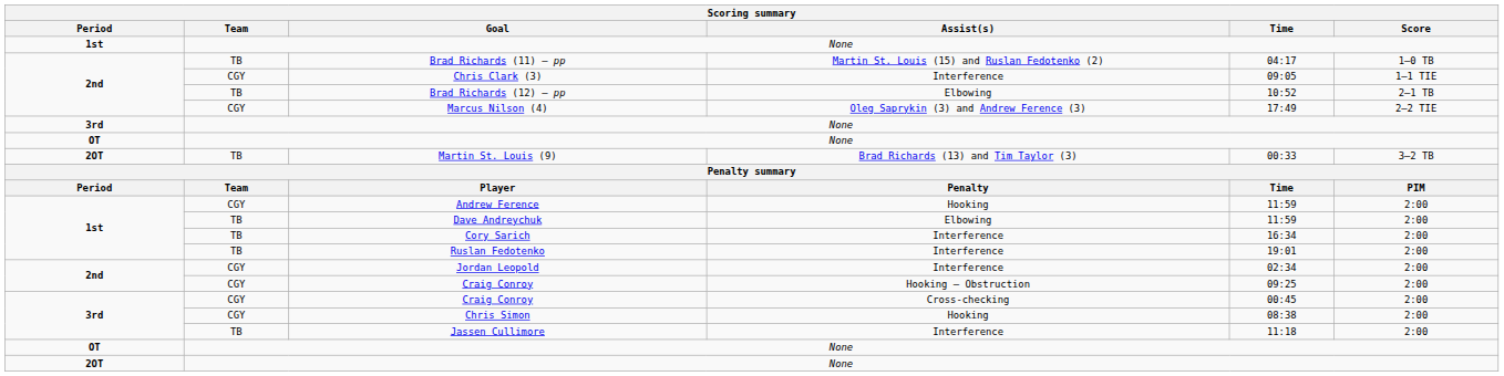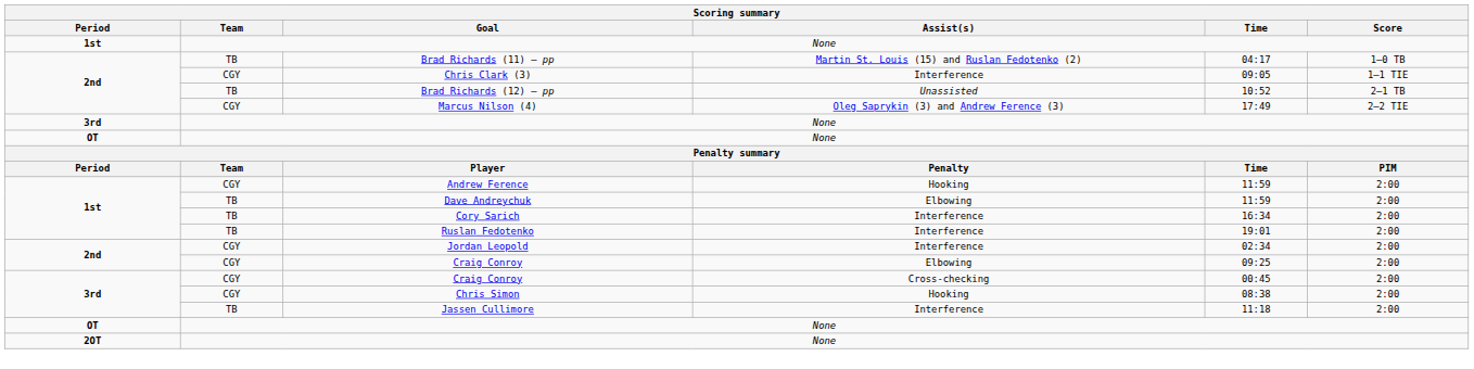 <table style="width:100%;" class="wikitable">
 <tr>
 <th colspan=6>Scoring summary</th>
 </tr>
 <tr>
 <th style="width:12%;">Period</th>
 <th style="width:7%;">Team</th>
 <th style="width:28%;">Goal</th>
 <th style="width:35%;">Assist(s)</th>
 <th style="width:7%;">Time</th>
 <th style="width:11%;">Score</th>
 </tr>
 <tr style="text-align:center;">
 <td><strong>1st</strong></td>
 <td colspan="5"><em>None</em></td>
 </tr>
 <tr>
 <td style="text-align:center;" rowspan="4"><strong>2nd</strong></td>
 <td align=center>TB</td>
 <td align=center><a href='#'>Brad Richards</a> (11) – <em>pp</em></td>
 <td align=center><a href='#'>Martin St. Louis</a> (15) and <a href='#'>Ruslan Fedotenko</a> (2)</td>
 <td align=center>04:17</td>
 <td align=center>1–0 TB</td>
 </tr>
 <tr>
 <td align=center>CGY</td>
 <td align=center><a href='#'>Chris Clark</a> (3)</td>
 <td align=center>Interference</td>
 <td align=center>09:05</td>
 <td align=center>1–1 TIE</td>
 </tr>
 <tr>
 <td align=center>TB</td>
 <td align=center><a href='#'>Brad Richards</a> (12) – <em>pp</em></td>
-<td align=center>Elbowing</td>
+<td align=center><em>Unassisted</em></td>
 <td align=center>10:52</td>
 <td align=center>2–1 TB</td>
 </tr>
 <tr>
 <td align=center>CGY</td>
 <td align=center><a href='#'>Marcus Nilson</a> (4)</td>
 <td align=center><a href='#'>Oleg Saprykin</a> (3) and <a href='#'>Andrew Ference</a> (3)</td>
 <td align=center>17:49</td>
 <td align=center>2–2 TIE</td>
 </tr>
 <tr style="text-align:center;">
 <td><strong>3rd</strong></td>
 <td colspan="5"><em>None</em></td>
 </tr>
 <tr style="text-align:center;">
 <td><strong>OT</strong></td>
 <td colspan="5"><em>None</em></td>
-</tr>
-<tr>
-<td style="text-align:center;" rowspan="1"><strong>2OT</strong></td>
-<td align=center>TB</td>
-<td align=center><a href='#'>Martin St. Louis</a> (9)</td>
-<td align=center><a href='#'>Brad Richards</a> (13) and <a href='#'>Tim Taylor</a> (3)</td>
-<td align=center>00:33</td>
-<td align=center>3–2 TB</td>
 </tr>
 <tr>
 <th colspan=6>Penalty summary</th>
 </tr>
 <tr>
 <th style="width:12%;">Period</th>
 <th style="width:7%;">Team</th>
 <th style="width:28%;">Player</th>
 <th style="width:35%;">Penalty</th>
 <th style="width:7%;">Time</th>
 <th style="width:11%;">PIM</th>
 </tr>
 <tr>
 <td style="text-align:center;" rowspan="4"><strong>1st</strong></td>
 <td align=center>CGY</td>
 <td align=center><a href='#'>Andrew Ference</a></td>
 <td align=center>Hooking</td>
 <td align=center>11:59</td>
 <td align=center>2:00</td>
 </tr>
 <tr>
 <td align=center>TB</td>
 <td align=center><a href='#'>Dave Andreychuk</a></td>
 <td align=center>Elbowing</td>
 <td align=center>11:59</td>
 <td align=center>2:00</td>
 </tr>
 <tr>
 <td align=center>TB</td>
 <td align=center><a href='#'>Cory Sarich</a></td>
 <td align=center>Interference</td>
 <td align=center>16:34</td>
 <td align=center>2:00</td>
 </tr>
 <tr>
 <td align=center>TB</td>
 <td align=center><a href='#'>Ruslan Fedotenko</a></td>
 <td align=center>Interference</td>
 <td align=center>19:01</td>
 <td align=center>2:00</td>
 </tr>
 <tr>
 <td style="text-align:center;" rowspan="2"><strong>2nd</strong></td>
 <td align=center>CGY</td>
 <td align=center><a href='#'>Jordan Leopold</a></td>
 <td align=center>Interference</td>
 <td align=center>02:34</td>
 <td align=center>2:00</td>
 </tr>
 <tr>
 <td align=center>CGY</td>
 <td align=center><a href='#'>Craig Conroy</a></td>
-<td align=center>Hooking – Obstruction</td>
+<td align=center>Elbowing</td>
 <td align=center>09:25</td>
 <td align=center>2:00</td>
 </tr>
 <tr>
 <td style="text-align:center;" rowspan="3"><strong>3rd</strong></td>
 <td align=center>CGY</td>
 <td align=center><a href='#'>Craig Conroy</a></td>
 <td align=center>Cross-checking</td>
 <td align=center>00:45</td>
 <td align=center>2:00</td>
 </tr>
 <tr>
 <td align=center>CGY</td>
 <td align=center><a href='#'>Chris Simon</a></td>
 <td align=center>Hooking</td>
 <td align=center>08:38</td>
 <td align=center>2:00</td>
 </tr>
 <tr>
 <td align=center>TB</td>
 <td align=center><a href='#'>Jassen Cullimore</a></td>
 <td align=center>Interference</td>
 <td align=center>11:18</td>
 <td align=center>2:00</td>
 </tr>
 <tr style="text-align:center;">
 <td><strong>OT</strong></td>
 <td colspan="5"><em>None</em></td>
 </tr>
 <tr style="text-align:center;">
 <td><strong>2OT</strong></td>
 <td colspan="5"><em>None</em></td>
 </tr>
 </table>
